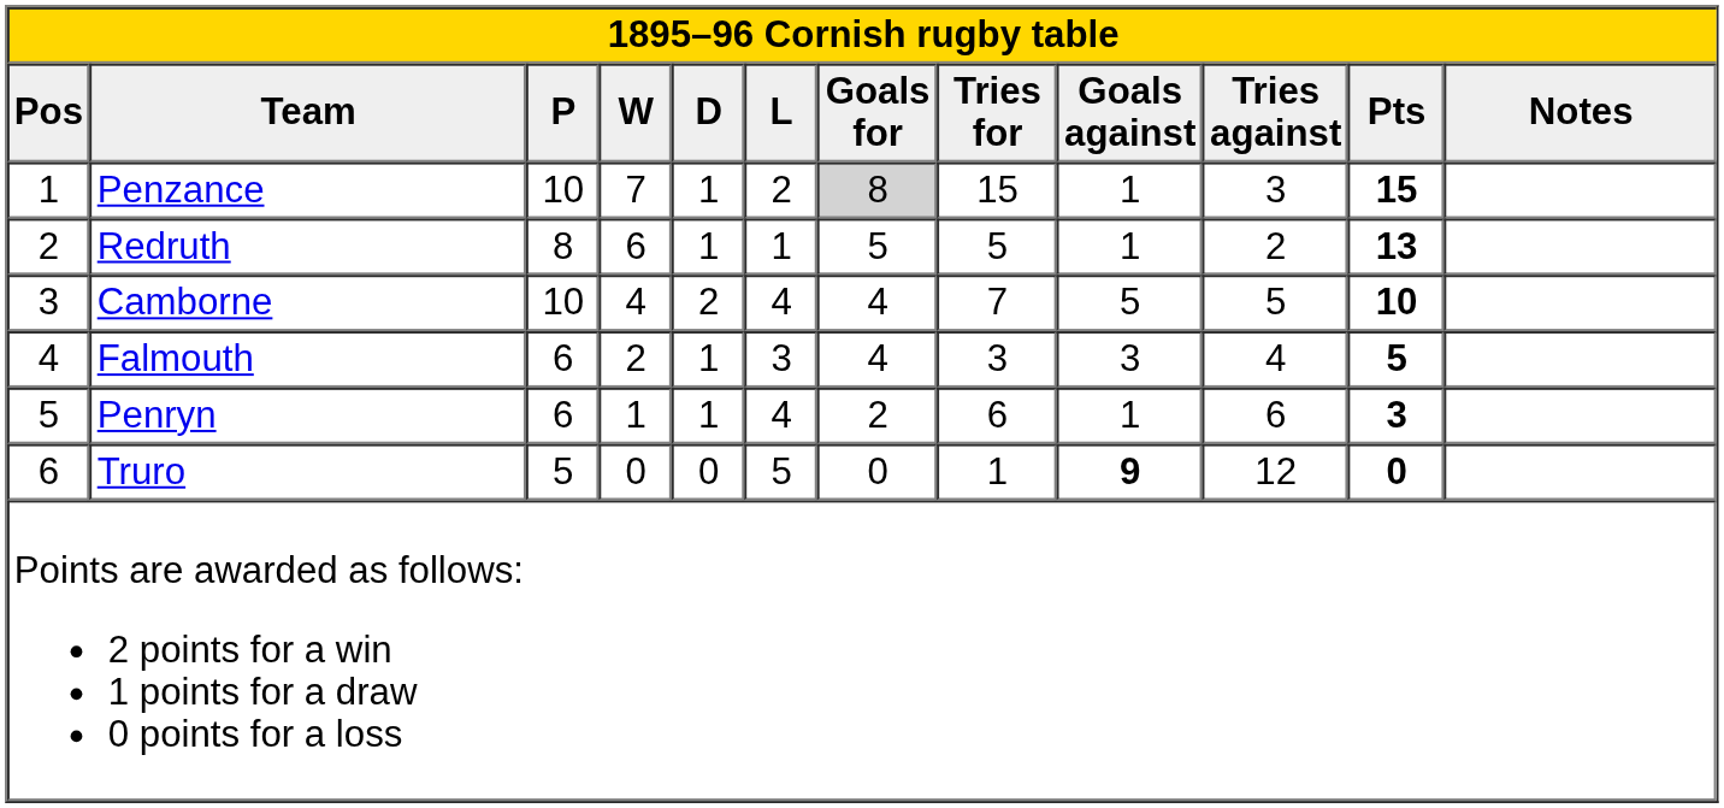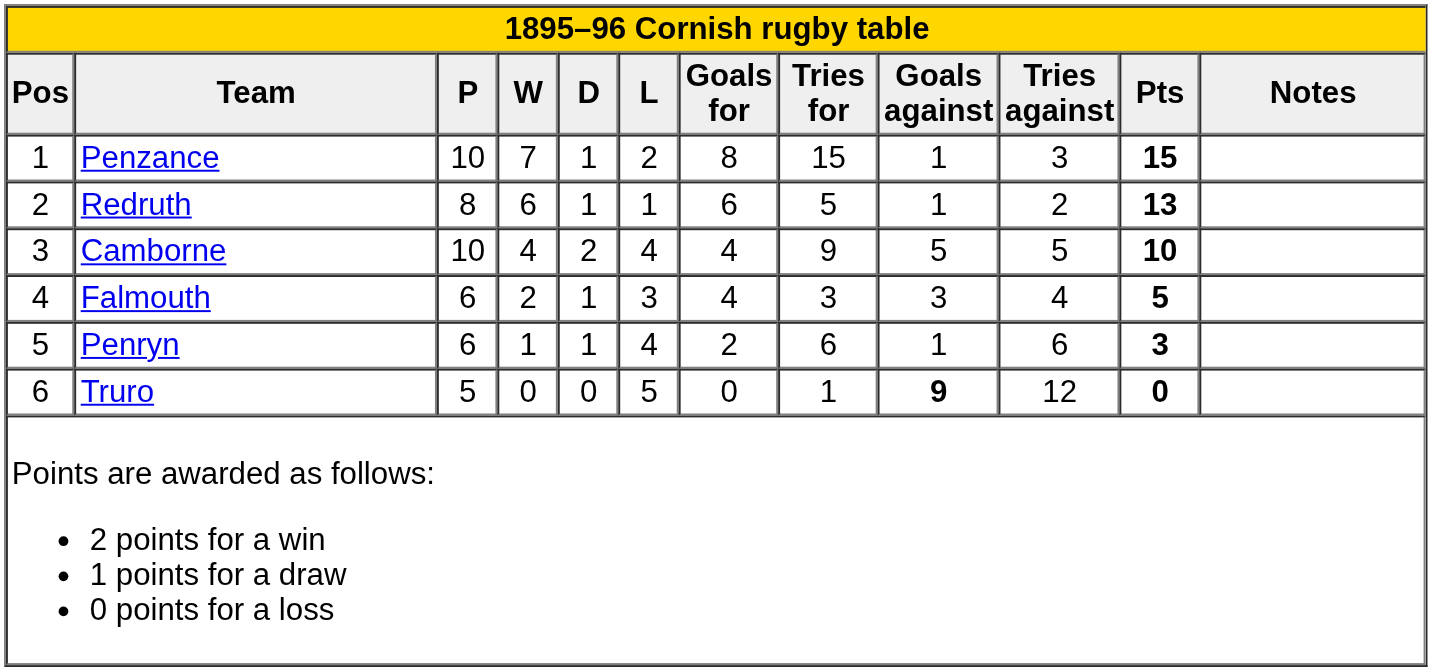 <table border="1" cellpadding="2" cellspacing="0">
 <tr bgcolor="gold">
 <th colspan=13 style="border-right:0px;";>1895–96 Cornish rugby table</th>
 </tr>
 <tr bgcolor="#efefef">
 <th width="20">Pos</th>
 <th width="180">Team</th>
 <th width="25">P</th>
 <th width="25">W</th>
 <th width="25">D</th>
 <th width="25">L</th>
 <th width="45">Goals for</th>
 <th width="45">Tries for</th>
 <th width="35">Goals against</th>
 <th width="35">Tries against</th>
 <th width="35">Pts</th>
 <th width="110">Notes</th>
 </tr>
 <tr align=center>
 <td>1</td>
 <td align=left><a href='#'>Penzance</a></td>
 <td>10</td>
 <td>7</td>
 <td>1</td>
 <td>2</td>
-<td style="background: lightgrey;">8</td>
+<td>8</td>
 <td>15</td>
 <td>1</td>
 <td>3</td>
 <td><strong>15</strong></td>
 <td></td>
 </tr>
 <tr align=center>
 <td>2</td>
 <td align=left><a href='#'>Redruth</a></td>
 <td>8</td>
 <td>6</td>
 <td>1</td>
 <td>1</td>
-<td>5</td>
+<td>6</td>
 <td>5</td>
 <td>1</td>
 <td>2</td>
 <td><strong>13</strong></td>
 <td></td>
 </tr>
 <tr align=center>
 <td>3</td>
 <td align=left><a href='#'>Camborne</a></td>
 <td>10</td>
 <td>4</td>
 <td>2</td>
 <td>4</td>
 <td>4</td>
-<td>7</td>
+<td>9</td>
 <td>5</td>
 <td>5</td>
 <td><strong>10</strong></td>
 <td></td>
 </tr>
 <tr align=center>
 <td>4</td>
 <td align=left><a href='#'>Falmouth</a></td>
 <td>6</td>
 <td>2</td>
 <td>1</td>
 <td>3</td>
 <td>4</td>
 <td>3</td>
 <td>3</td>
 <td>4</td>
 <td><strong>5</strong></td>
 <td></td>
 </tr>
 <tr align=center>
 <td>5</td>
 <td align=left><a href='#'>Penryn</a></td>
 <td>6</td>
 <td>1</td>
 <td>1</td>
 <td>4</td>
 <td>2</td>
 <td>6</td>
 <td>1</td>
 <td>6</td>
 <td><strong>3</strong></td>
 <td></td>
 </tr>
 <tr align=center>
 <td>6</td>
 <td align=left><a href='#'>Truro</a></td>
 <td>5</td>
 <td>0</td>
 <td>0</td>
 <td>5</td>
 <td>0</td>
 <td>1</td>
 <td><strong>9</strong></td>
 <td>12</td>
 <td><strong>0</strong></td>
 <td></td>
 </tr>
 <tr>
 </tr>
 <tr bgcolor=#ffffff>
 <td colspan="13"><br>Points are awarded as follows:<ul><li>2 points for a win</li><li>1 points for a draw</li><li>0 points for a loss</li></ul></td>
 </tr>
 </table>
